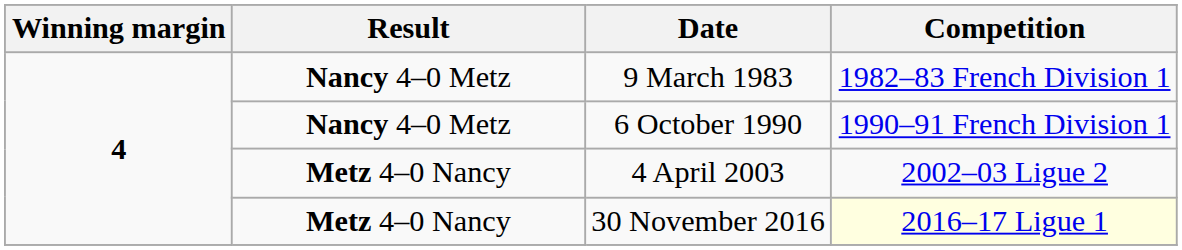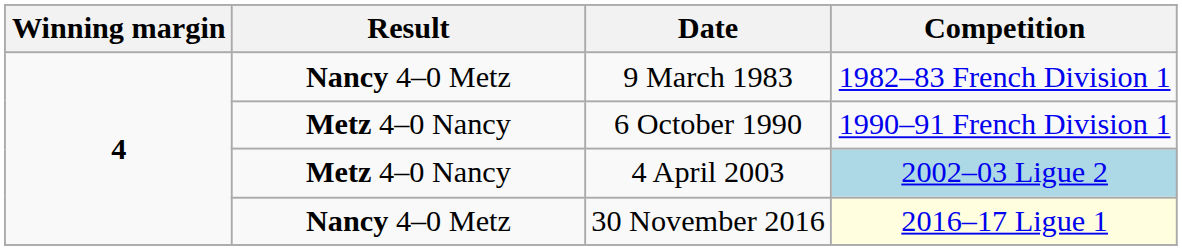 <table class="wikitable sortable" style="text-align:center;">
 <tr>
 <th>Winning margin</th>
 <th style="width:30%;">Result</th>
 <th>Date</th>
 <th>Competition</th>
 </tr>
 <tr>
 <td rowspan="4"><strong>4</strong></td>
 <td><strong>Nancy</strong> 4–0 Metz</td>
 <td>9 March 1983</td>
 <td><a href='#'>1982–83 French Division 1</a></td>
 </tr>
 <tr>
-<td><strong>Nancy</strong> 4–0 Metz</td>
+<td><strong>Metz</strong> 4–0 Nancy</td>
 <td>6 October 1990</td>
 <td><a href='#'>1990–91 French Division 1</a></td>
 </tr>
 <tr>
 <td><strong>Metz</strong> 4–0 Nancy</td>
 <td>4 April 2003</td>
-<td><a href='#'>2002–03 Ligue 2</a></td>
+<td style="background: lightblue;"><a href='#'>2002–03 Ligue 2</a></td>
 </tr>
 <tr>
-<td><strong>Metz</strong> 4–0 Nancy</td>
+<td><strong>Nancy</strong> 4–0 Metz</td>
 <td>30 November 2016</td>
 <td style="background: lightyellow;"><a href='#'>2016–17 Ligue 1</a></td>
 </tr>
 </table>
